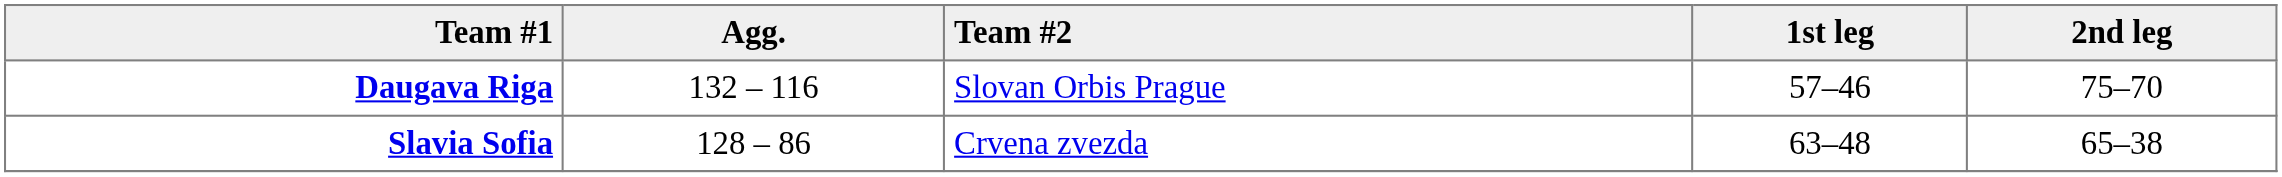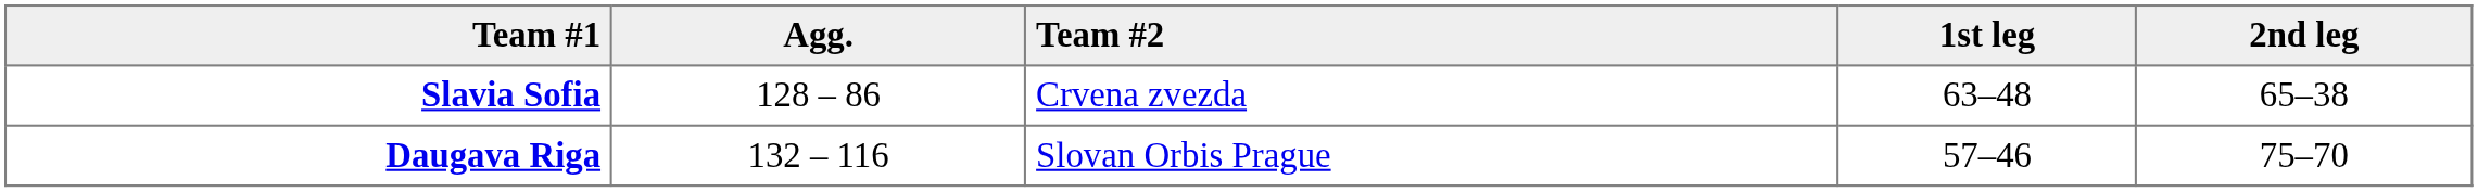 <table border=1 cellspacing=0 cellpadding=4 style="border-collapse: collapse;" width=70%>
 <tr bgcolor="efefef">
 <th align=right>Team #1</th>
 <th>Agg.</th>
 <th align=left>Team #2</th>
 <th>1st leg</th>
 <th>2nd leg</th>
 </tr>
 <tr>
+<td align=right><strong><a href='#'>Slavia Sofia</a></strong> </td>
+<td align=center>128 – 86</td>
+<td> <a href='#'>Crvena zvezda</a></td>
+<td align=center>63–48</td>
+<td align=center>65–38</td>
+</tr>
+<tr>
 <td align=right><strong><a href='#'>Daugava Riga</a></strong> </td>
 <td align=center>132 – 116</td>
 <td> <a href='#'>Slovan Orbis Prague</a></td>
 <td align=center>57–46</td>
 <td align=center>75–70</td>
 </tr>
 <tr>
-<td align=right><strong><a href='#'>Slavia Sofia</a></strong> </td>
-<td align=center>128 – 86</td>
-<td> <a href='#'>Crvena zvezda</a></td>
-<td align=center>63–48</td>
-<td align=center>65–38</td>
-</tr>
-<tr>
 </tr>
 </table>
